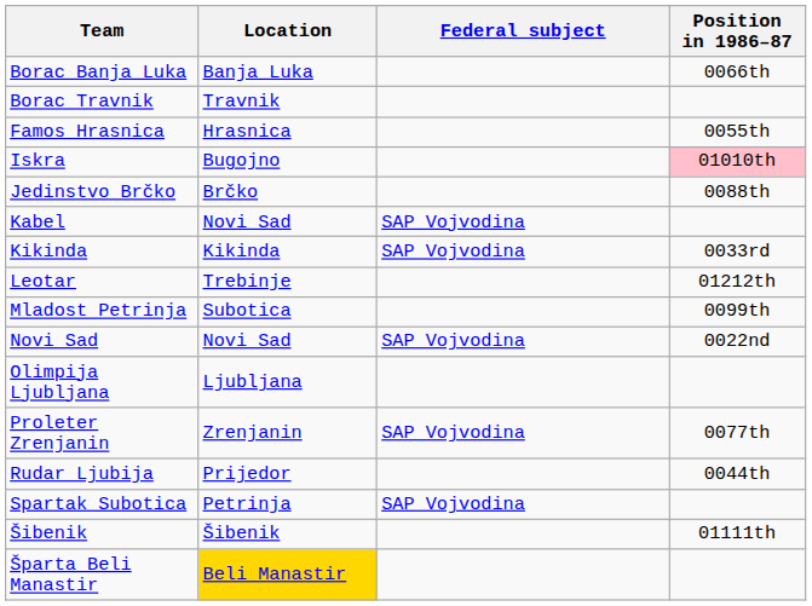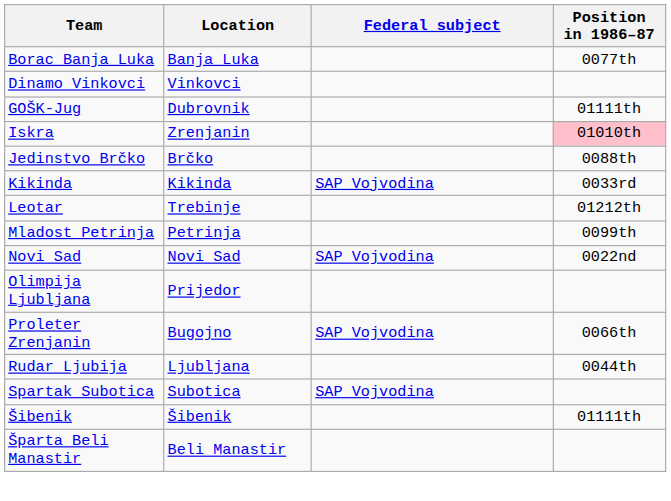 <table class="wikitable sortable" style="text-align:left">
 <tr>
 <th width="130">Team</th>
 <th width="120">Location</th>
 <th width="200"><a href='#'>Federal subject</a></th>
 <th width="90">Position<br>in 1986–87</th>
 </tr>
 <tr>
 <td><a href='#'>Borac Banja Luka</a></td>
 <td><a href='#'>Banja Luka</a></td>
 <td></td>
-<td style="text-align:center"><span>006</span>6th</td>
+<td style="text-align:center"><span>007</span>7th</td>
 </tr>
 <tr>
-<td><a href='#'>Borac Travnik</a></td>
-<td><a href='#'>Travnik</a></td>
+<td><a href='#'>Dinamo Vinkovci</a></td>
+<td><a href='#'>Vinkovci</a></td>
 <td></td>
 <td></td>
 </tr>
 <tr>
-<td><a href='#'>Famos Hrasnica</a></td>
-<td><a href='#'>Hrasnica</a></td>
+<td><a href='#'>GOŠK-Jug</a></td>
+<td><a href='#'>Dubrovnik</a></td>
 <td></td>
-<td style="text-align:center"><span>005</span>5th</td>
+<td style="text-align:center"><span>011</span>11th</td>
 </tr>
 <tr>
 <td><a href='#'>Iskra</a></td>
-<td><a href='#'>Bugojno</a></td>
+<td><a href='#'>Zrenjanin</a></td>
 <td></td>
 <td style="background: pink; text-align:center"><span>010</span>10th</td>
 </tr>
 <tr>
 <td><a href='#'>Jedinstvo Brčko</a></td>
 <td><a href='#'>Brčko</a></td>
 <td></td>
 <td style="text-align:center"><span>008</span>8th</td>
-</tr>
-<tr>
-<td><a href='#'>Kabel</a></td>
-<td><a href='#'>Novi Sad</a></td>
-<td> <a href='#'>SAP Vojvodina</a></td>
-<td></td>
 </tr>
 <tr>
 <td><a href='#'>Kikinda</a></td>
 <td><a href='#'>Kikinda</a></td>
 <td> <a href='#'>SAP Vojvodina</a></td>
 <td style="text-align:center"><span>003</span>3rd</td>
 </tr>
 <tr>
 <td><a href='#'>Leotar</a></td>
 <td><a href='#'>Trebinje</a></td>
 <td></td>
 <td style="text-align:center"><span>012</span>12th</td>
 </tr>
 <tr>
 <td><a href='#'>Mladost Petrinja</a></td>
-<td><a href='#'>Subotica</a></td>
+<td><a href='#'>Petrinja</a></td>
 <td></td>
 <td style="text-align:center"><span>009</span>9th</td>
 </tr>
 <tr>
 <td><a href='#'>Novi Sad</a></td>
 <td><a href='#'>Novi Sad</a></td>
 <td> <a href='#'>SAP Vojvodina</a></td>
 <td style="text-align:center"><span>002</span>2nd</td>
 </tr>
 <tr>
 <td><a href='#'>Olimpija Ljubljana</a></td>
-<td><a href='#'>Ljubljana</a></td>
+<td><a href='#'>Prijedor</a></td>
 <td></td>
 <td></td>
 </tr>
 <tr>
 <td><a href='#'>Proleter Zrenjanin</a></td>
-<td><a href='#'>Zrenjanin</a></td>
+<td><a href='#'>Bugojno</a></td>
 <td> <a href='#'>SAP Vojvodina</a></td>
-<td style="text-align:center"><span>007</span>7th</td>
+<td style="text-align:center"><span>006</span>6th</td>
 </tr>
 <tr>
 <td><a href='#'>Rudar Ljubija</a></td>
-<td><a href='#'>Prijedor</a></td>
+<td><a href='#'>Ljubljana</a></td>
 <td></td>
 <td style="text-align:center"><span>004</span>4th</td>
 </tr>
 <tr>
 <td><a href='#'>Spartak Subotica</a></td>
-<td><a href='#'>Petrinja</a></td>
+<td><a href='#'>Subotica</a></td>
 <td> <a href='#'>SAP Vojvodina</a></td>
 <td></td>
 </tr>
 <tr>
 <td><a href='#'>Šibenik</a></td>
 <td><a href='#'>Šibenik</a></td>
 <td></td>
 <td style="text-align:center"><span>011</span>11th</td>
 </tr>
 <tr>
 <td><a href='#'>Šparta Beli Manastir</a></td>
-<td style="background: gold;"><a href='#'>Beli Manastir</a></td>
+<td><a href='#'>Beli Manastir</a></td>
 <td></td>
 <td></td>
 </tr>
 </table>
